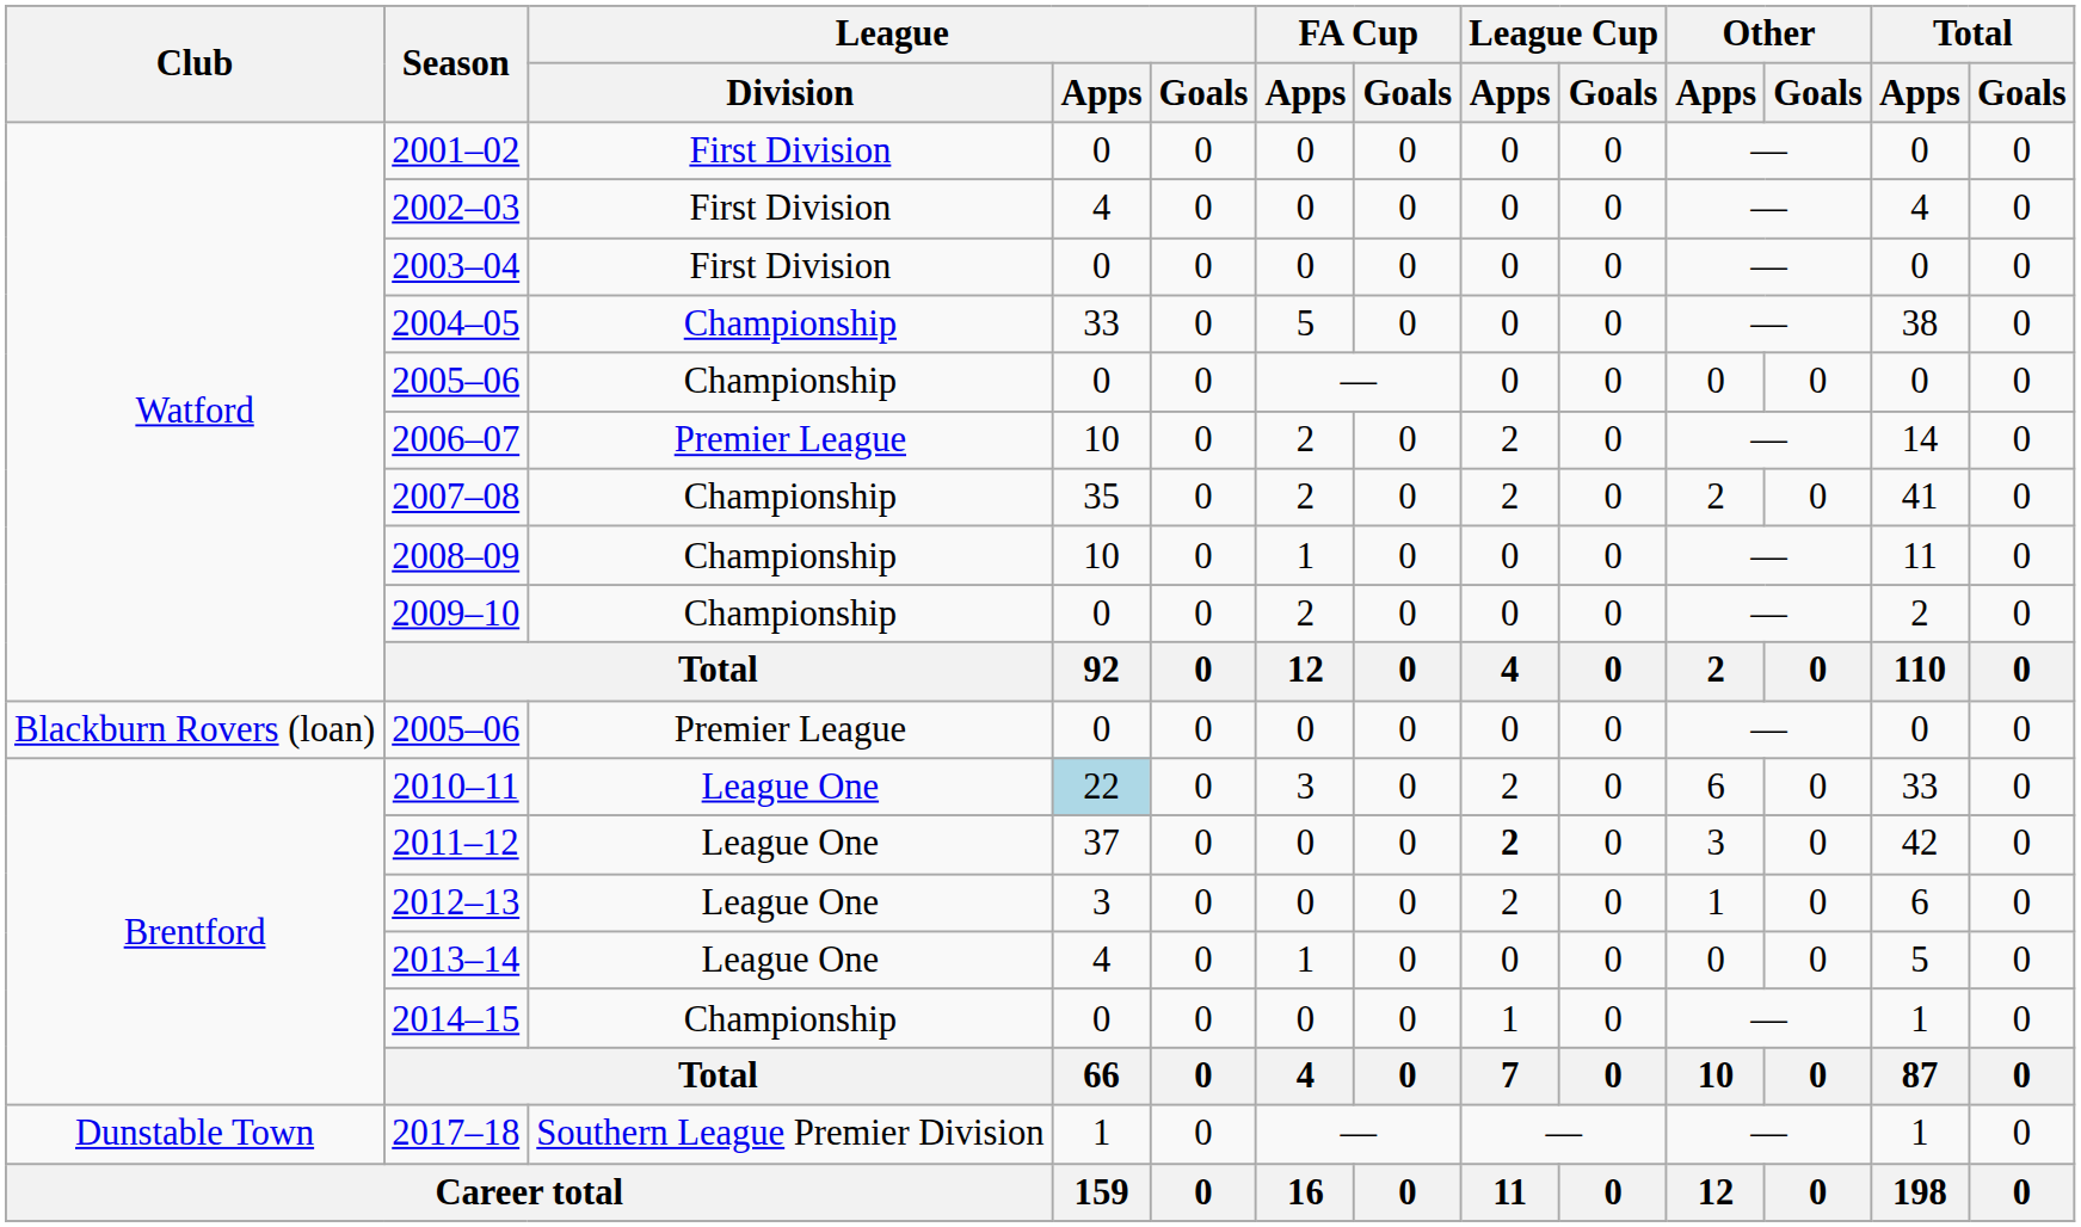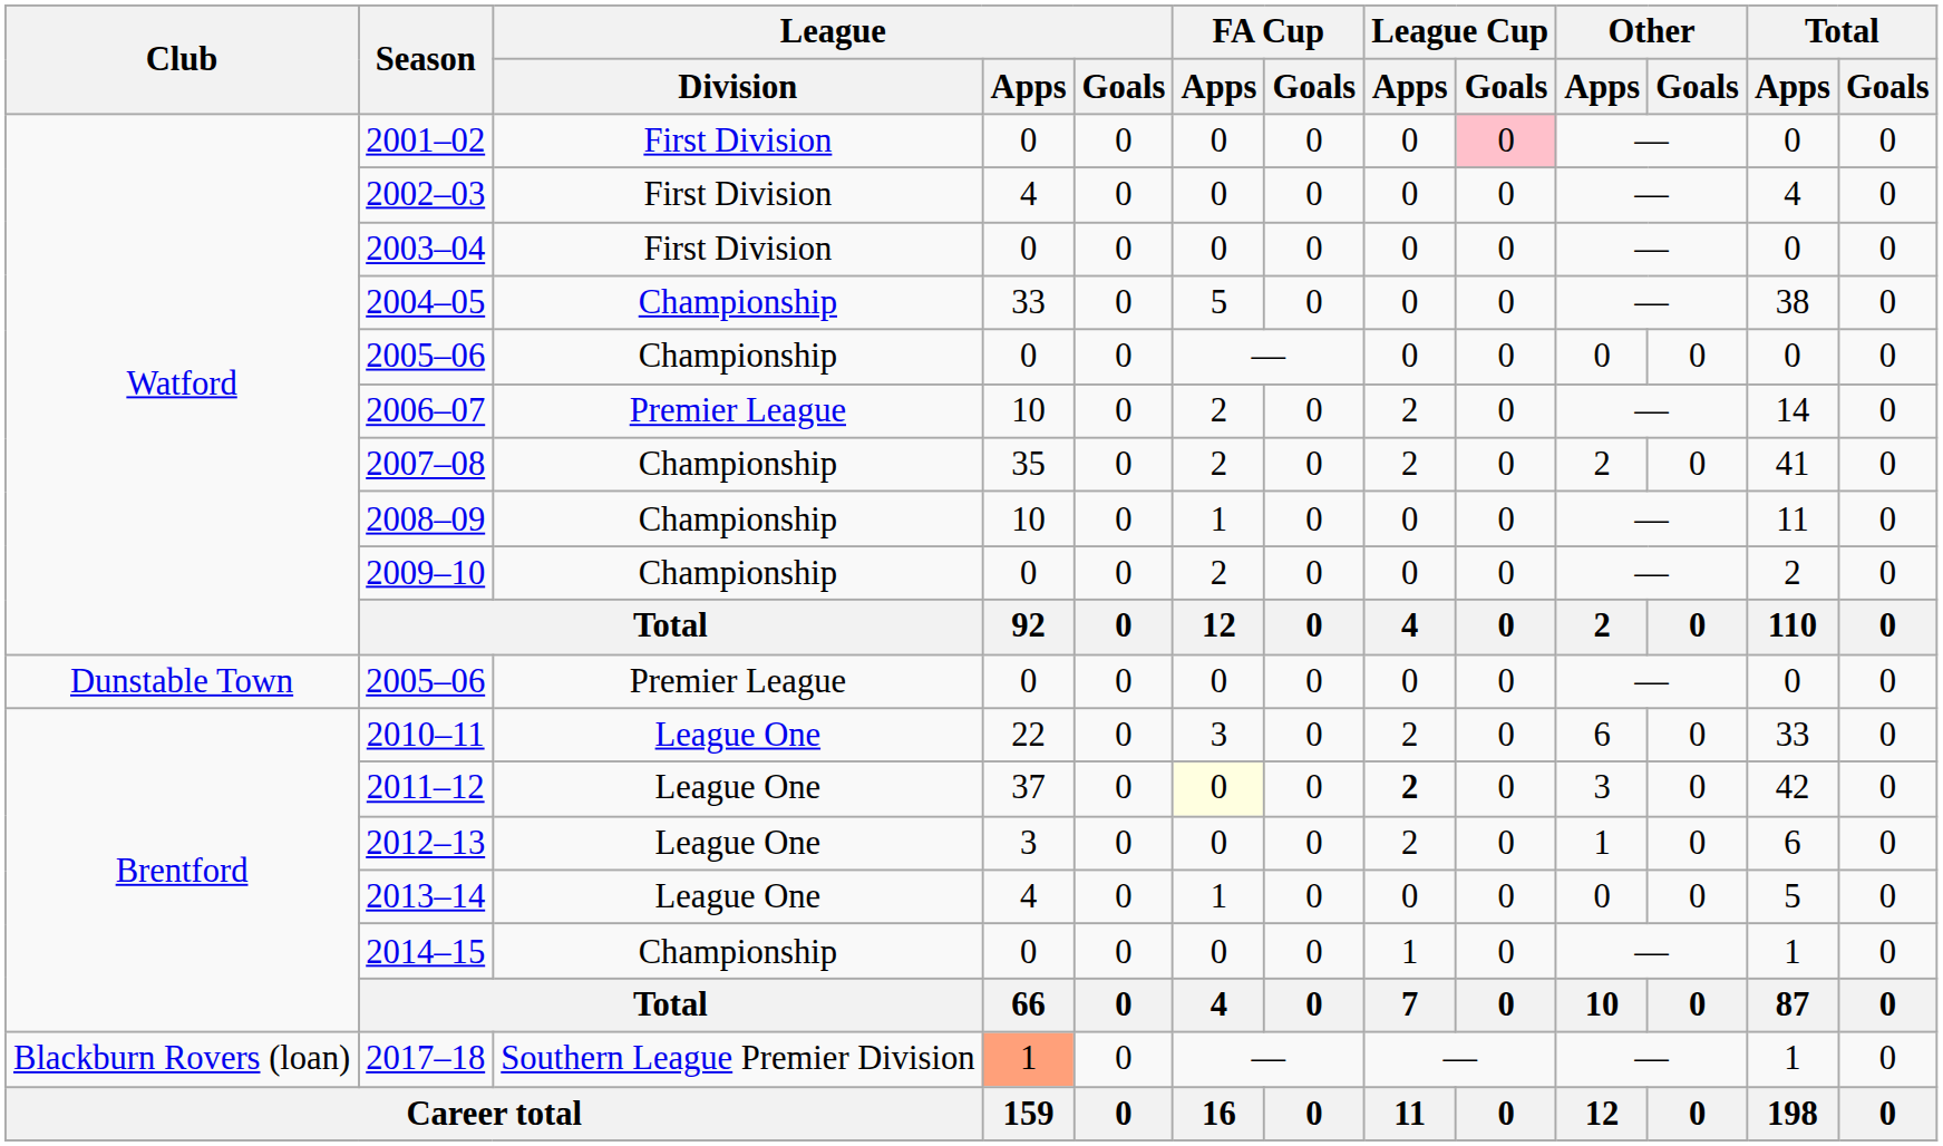 <table class="wikitable" style="text-align: center;">
 <tr>
 <th rowspan="2">Club</th>
 <th rowspan="2">Season</th>
 <th colspan="3">League</th>
 <th colspan="2">FA Cup</th>
 <th colspan="2">League Cup</th>
 <th colspan="2">Other</th>
 <th colspan="2">Total</th>
 </tr>
 <tr>
 <th>Division</th>
 <th>Apps</th>
 <th>Goals</th>
 <th>Apps</th>
 <th>Goals</th>
 <th>Apps</th>
 <th>Goals</th>
 <th>Apps</th>
 <th>Goals</th>
 <th>Apps</th>
 <th>Goals</th>
 </tr>
 <tr>
 <td rowspan="10"><a href='#'>Watford</a></td>
 <td><a href='#'>2001–02</a></td>
 <td><a href='#'>First Division</a></td>
 <td>0</td>
 <td>0</td>
 <td>0</td>
 <td>0</td>
 <td>0</td>
-<td>0</td>
+<td style="background: pink;">0</td>
 <td colspan="2">—</td>
 <td>0</td>
 <td>0</td>
 </tr>
 <tr>
 <td><a href='#'>2002–03</a></td>
 <td>First Division</td>
 <td>4</td>
 <td>0</td>
 <td>0</td>
 <td>0</td>
 <td>0</td>
 <td>0</td>
 <td colspan="2">—</td>
 <td>4</td>
 <td>0</td>
 </tr>
 <tr>
 <td><a href='#'>2003–04</a></td>
 <td>First Division</td>
 <td>0</td>
 <td>0</td>
 <td>0</td>
 <td>0</td>
 <td>0</td>
 <td>0</td>
 <td colspan="2">—</td>
 <td>0</td>
 <td>0</td>
 </tr>
 <tr>
 <td><a href='#'>2004–05</a></td>
 <td><a href='#'>Championship</a></td>
 <td>33</td>
 <td>0</td>
 <td>5</td>
 <td>0</td>
 <td>0</td>
 <td>0</td>
 <td colspan="2">—</td>
 <td>38</td>
 <td>0</td>
 </tr>
 <tr>
 <td><a href='#'>2005–06</a></td>
 <td>Championship</td>
 <td>0</td>
 <td>0</td>
 <td colspan="2">—</td>
 <td>0</td>
 <td>0</td>
 <td>0</td>
 <td>0</td>
 <td>0</td>
 <td>0</td>
 </tr>
 <tr>
 <td><a href='#'>2006–07</a></td>
 <td><a href='#'>Premier League</a></td>
 <td>10</td>
 <td>0</td>
 <td>2</td>
 <td>0</td>
 <td>2</td>
 <td>0</td>
 <td colspan="2">—</td>
 <td>14</td>
 <td>0</td>
 </tr>
 <tr>
 <td><a href='#'>2007–08</a></td>
 <td>Championship</td>
 <td>35</td>
 <td>0</td>
 <td>2</td>
 <td>0</td>
 <td>2</td>
 <td>0</td>
 <td>2</td>
 <td>0</td>
 <td>41</td>
 <td>0</td>
 </tr>
 <tr>
 <td><a href='#'>2008–09</a></td>
 <td>Championship</td>
 <td>10</td>
 <td>0</td>
 <td>1</td>
 <td>0</td>
 <td>0</td>
 <td>0</td>
 <td colspan="2">—</td>
 <td>11</td>
 <td>0</td>
 </tr>
 <tr>
 <td><a href='#'>2009–10</a></td>
 <td>Championship</td>
 <td>0</td>
 <td>0</td>
 <td>2</td>
 <td>0</td>
 <td>0</td>
 <td>0</td>
 <td colspan="2">—</td>
 <td>2</td>
 <td>0</td>
 </tr>
 <tr>
 <th colspan="2">Total</th>
 <th>92</th>
 <th>0</th>
 <th>12</th>
 <th>0</th>
 <th>4</th>
 <th>0</th>
 <th>2</th>
 <th>0</th>
 <th>110</th>
 <th>0</th>
 </tr>
 <tr>
-<td><a href='#'>Blackburn Rovers</a> (loan)</td>
+<td><a href='#'>Dunstable Town</a></td>
 <td><a href='#'>2005–06</a></td>
 <td>Premier League</td>
 <td>0</td>
 <td>0</td>
 <td>0</td>
 <td>0</td>
 <td>0</td>
 <td>0</td>
 <td colspan="2">—</td>
 <td>0</td>
 <td>0</td>
 </tr>
 <tr>
 <td rowspan="6"><a href='#'>Brentford</a></td>
 <td><a href='#'>2010–11</a></td>
 <td><a href='#'>League One</a></td>
-<td style="background: lightblue;">22</td>
+<td>22</td>
 <td>0</td>
 <td>3</td>
 <td>0</td>
 <td>2</td>
 <td>0</td>
 <td>6</td>
 <td>0</td>
 <td>33</td>
 <td>0</td>
 </tr>
 <tr>
 <td><a href='#'>2011–12</a></td>
 <td>League One</td>
 <td>37</td>
 <td>0</td>
-<td>0</td>
+<td style="background: lightyellow;">0</td>
 <td>0</td>
 <td><strong>2</strong></td>
 <td>0</td>
 <td>3</td>
 <td>0</td>
 <td>42</td>
 <td>0</td>
 </tr>
 <tr>
 <td><a href='#'>2012–13</a></td>
 <td>League One</td>
 <td>3</td>
 <td>0</td>
 <td>0</td>
 <td>0</td>
 <td>2</td>
 <td>0</td>
 <td>1</td>
 <td>0</td>
 <td>6</td>
 <td>0</td>
 </tr>
 <tr>
 <td><a href='#'>2013–14</a></td>
 <td>League One</td>
 <td>4</td>
 <td>0</td>
 <td>1</td>
 <td>0</td>
 <td>0</td>
 <td>0</td>
 <td>0</td>
 <td>0</td>
 <td>5</td>
 <td>0</td>
 </tr>
 <tr>
 <td><a href='#'>2014–15</a></td>
 <td>Championship</td>
 <td>0</td>
 <td>0</td>
 <td>0</td>
 <td>0</td>
 <td>1</td>
 <td>0</td>
 <td colspan="2">—</td>
 <td>1</td>
 <td>0</td>
 </tr>
 <tr>
 <th colspan="2">Total</th>
 <th>66</th>
 <th>0</th>
 <th>4</th>
 <th>0</th>
 <th>7</th>
 <th>0</th>
 <th>10</th>
 <th>0</th>
 <th>87</th>
 <th>0</th>
 </tr>
 <tr>
-<td><a href='#'>Dunstable Town</a></td>
+<td><a href='#'>Blackburn Rovers</a> (loan)</td>
 <td><a href='#'>2017–18</a></td>
 <td><a href='#'>Southern League</a> Premier Division</td>
-<td>1</td>
+<td style="background: lightsalmon;">1</td>
 <td>0</td>
 <td colspan="2">—</td>
 <td colspan="2">—</td>
 <td colspan="2">—</td>
 <td>1</td>
 <td>0</td>
 </tr>
 <tr>
 <th colspan="3">Career total</th>
 <th>159</th>
 <th>0</th>
 <th>16</th>
 <th>0</th>
 <th>11</th>
 <th>0</th>
 <th>12</th>
 <th>0</th>
 <th>198</th>
 <th>0</th>
 </tr>
 </table>
